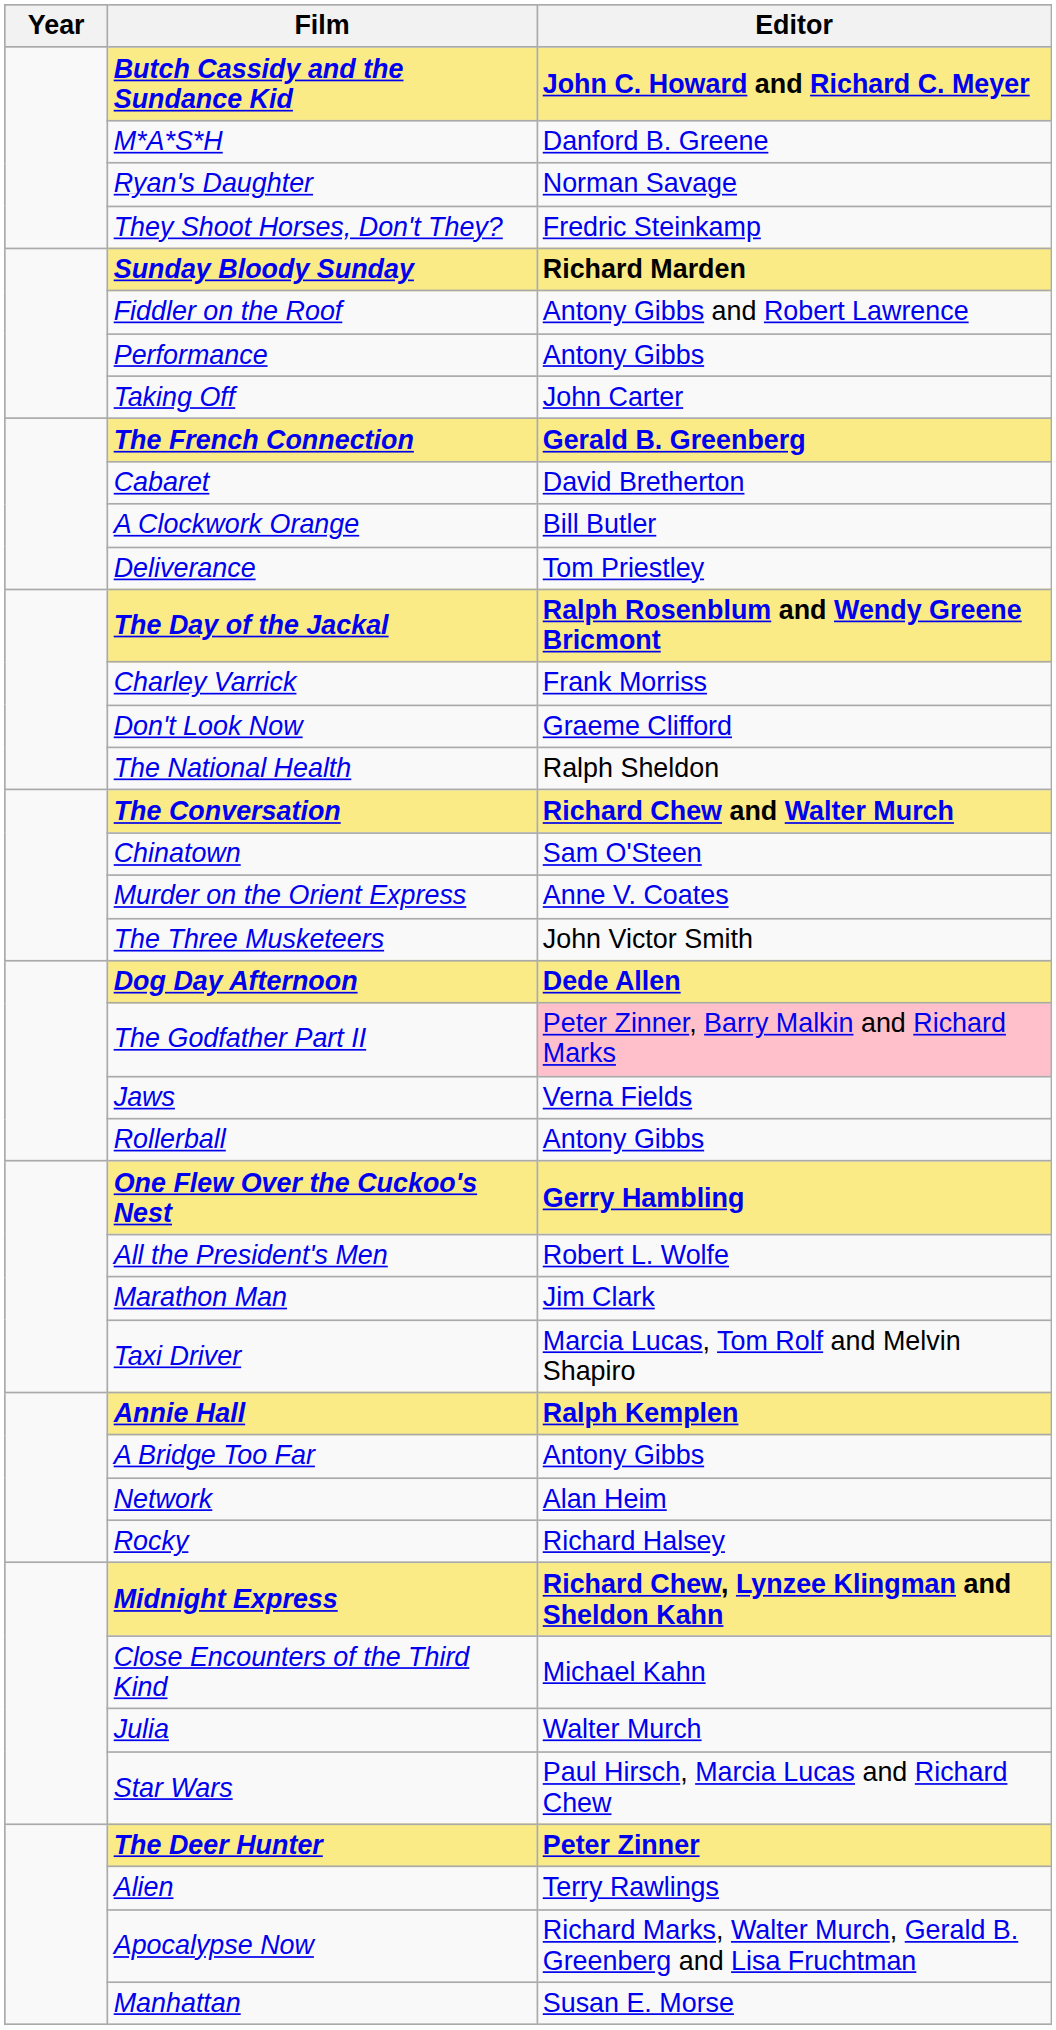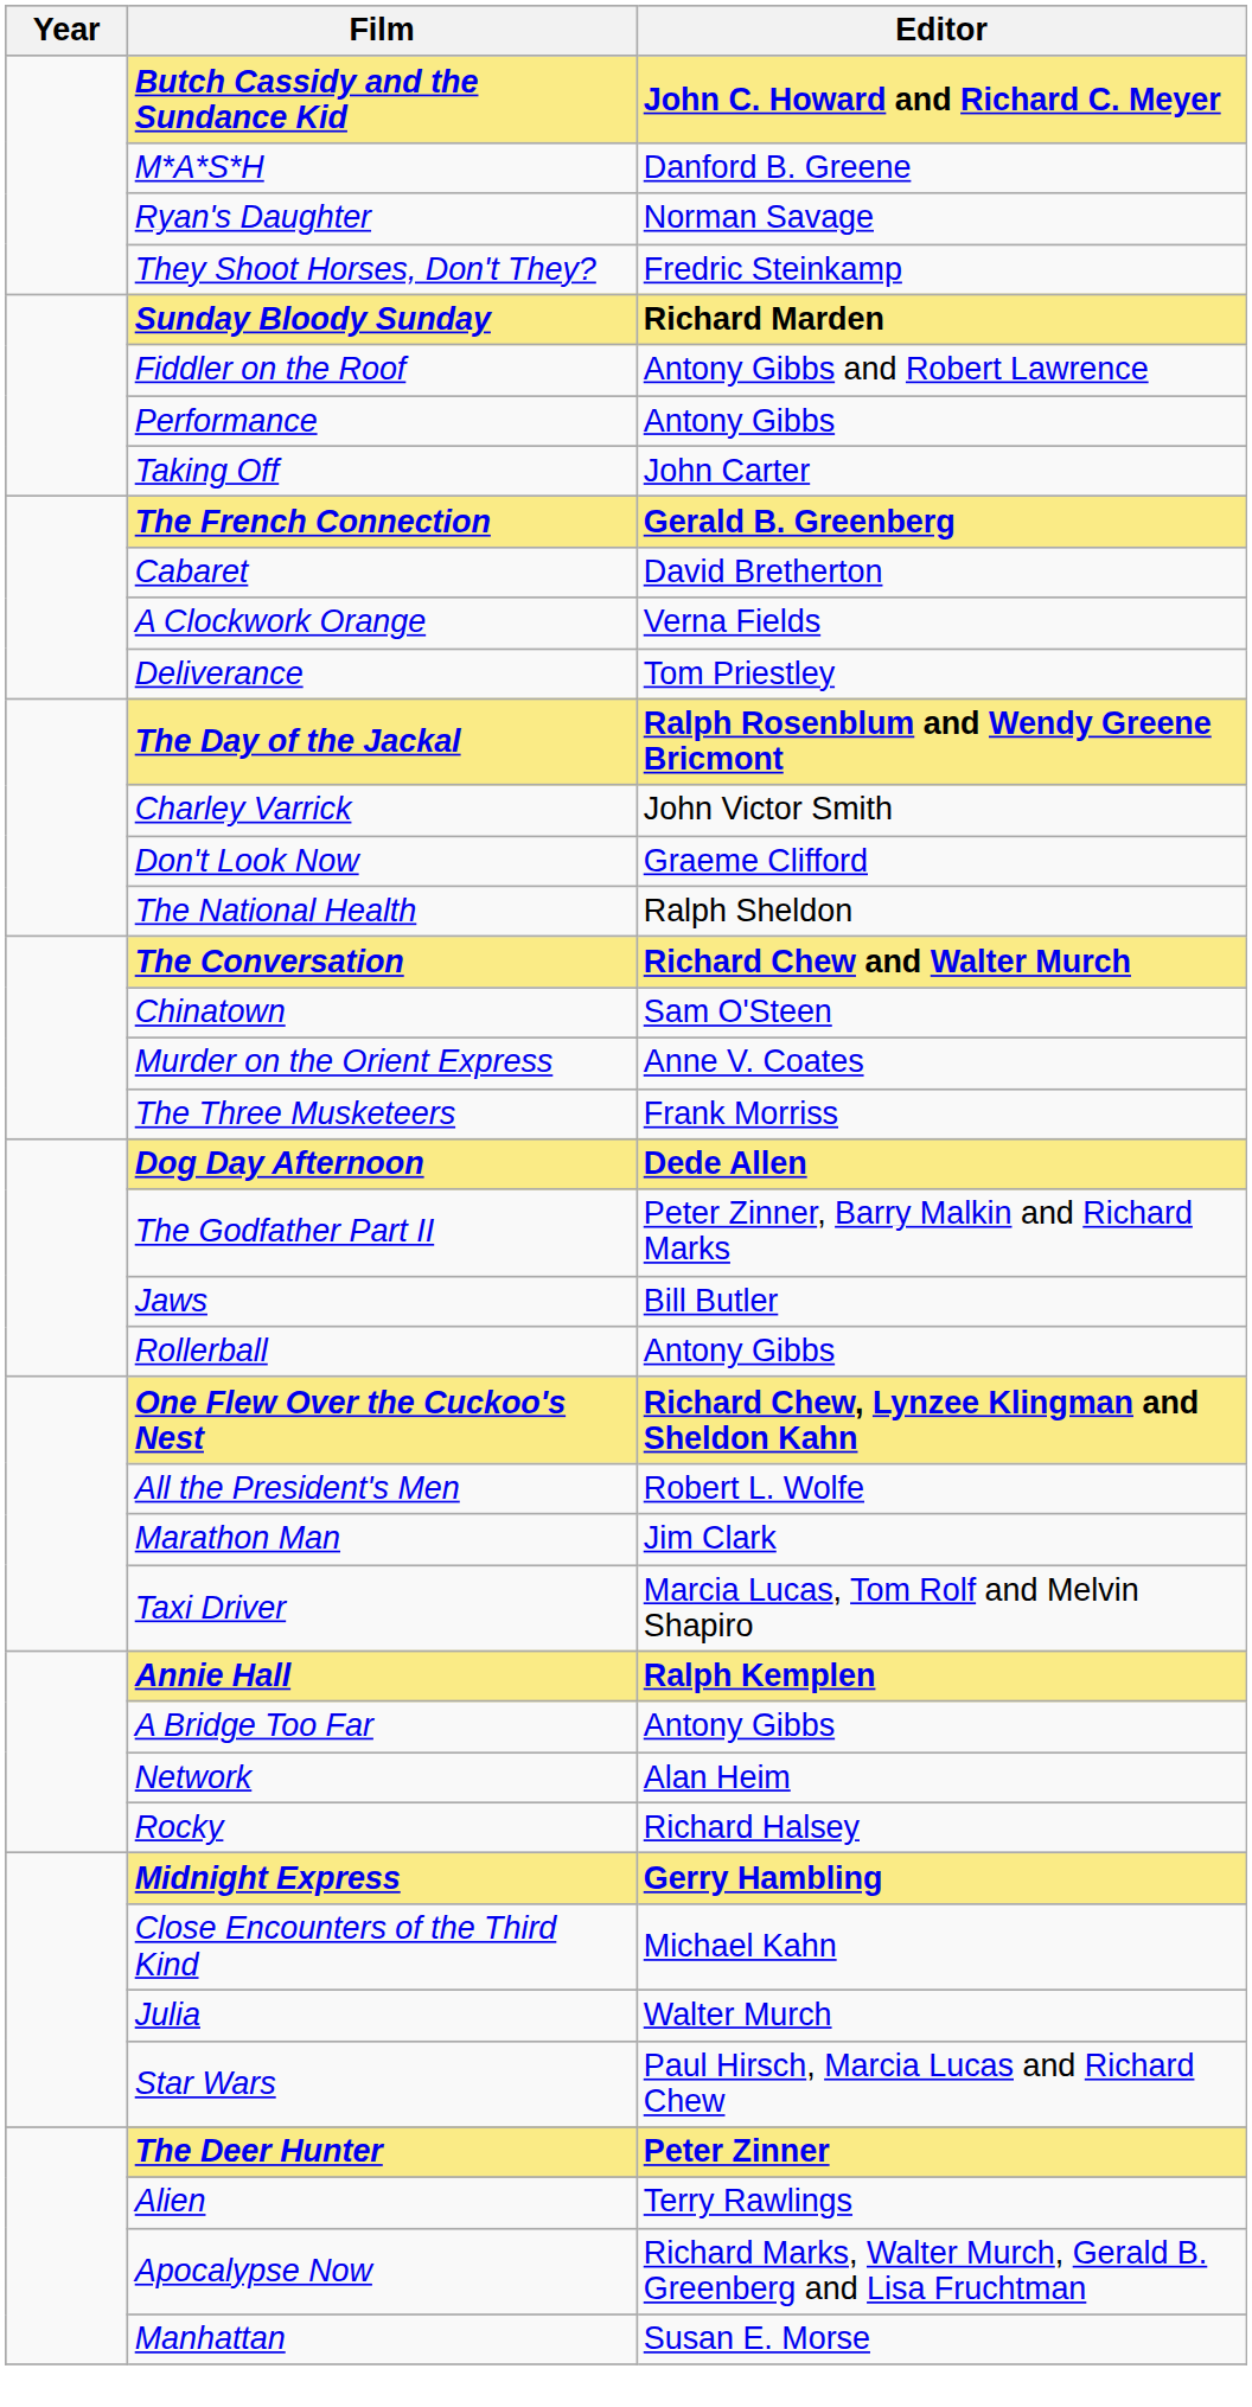 <table class="wikitable" style="width:100%;" cellpadding="5">
 <tr>
 <th style="width:5%;">Year</th>
 <th style="width:25%;">Film</th>
 <th style="width:30%;">Editor</th>
 </tr>
 <tr>
 <td rowspan="4"></td>
 <td style="background:#FAEB86"><strong><em><a href='#'>Butch Cassidy and the Sundance Kid</a></em></strong></td>
 <td style="background:#FAEB86"><strong><a href='#'>John C. Howard</a> and <a href='#'>Richard C. Meyer</a></strong></td>
 </tr>
 <tr>
 <td><em><a href='#'>M*A*S*H</a></em></td>
 <td><a href='#'>Danford B. Greene</a></td>
 </tr>
 <tr>
 <td><em><a href='#'>Ryan's Daughter</a></em></td>
 <td><a href='#'>Norman Savage</a></td>
 </tr>
 <tr>
 <td><em><a href='#'>They Shoot Horses, Don't They?</a></em></td>
 <td><a href='#'>Fredric Steinkamp</a></td>
 </tr>
 <tr>
 <td rowspan="4"></td>
 <td style="background:#FAEB86"><strong><em><a href='#'>Sunday Bloody Sunday</a></em></strong></td>
 <td style="background:#FAEB86"><strong>Richard Marden</strong></td>
 </tr>
 <tr>
 <td><em><a href='#'>Fiddler on the Roof</a></em></td>
 <td><a href='#'>Antony Gibbs</a> and <a href='#'>Robert Lawrence</a></td>
 </tr>
 <tr>
 <td><em><a href='#'>Performance</a></em></td>
 <td><a href='#'>Antony Gibbs</a></td>
 </tr>
 <tr>
 <td><em><a href='#'>Taking Off</a></em></td>
 <td><a href='#'>John Carter</a></td>
 </tr>
 <tr>
 <td rowspan="4"></td>
 <td style="background:#FAEB86"><strong><em><a href='#'>The French Connection</a></em></strong></td>
 <td style="background:#FAEB86"><strong><a href='#'>Gerald B. Greenberg</a></strong></td>
 </tr>
 <tr>
 <td><em><a href='#'>Cabaret</a></em></td>
 <td><a href='#'>David Bretherton</a></td>
 </tr>
 <tr>
 <td><em><a href='#'>A Clockwork Orange</a></em></td>
-<td><a href='#'>Bill Butler</a></td>
+<td><a href='#'>Verna Fields</a></td>
 </tr>
 <tr>
 <td><em><a href='#'>Deliverance</a></em></td>
 <td><a href='#'>Tom Priestley</a></td>
 </tr>
 <tr>
 <td rowspan="4"></td>
 <td style="background:#FAEB86"><strong><em><a href='#'>The Day of the Jackal</a></em></strong></td>
 <td style="background:#FAEB86"><strong><a href='#'>Ralph Rosenblum</a> and <a href='#'>Wendy Greene Bricmont</a></strong></td>
 </tr>
 <tr>
 <td><em><a href='#'>Charley Varrick</a></em></td>
-<td><a href='#'>Frank Morriss</a></td>
+<td>John Victor Smith</td>
 </tr>
 <tr>
 <td><em><a href='#'>Don't Look Now</a></em></td>
 <td><a href='#'>Graeme Clifford</a></td>
 </tr>
 <tr>
 <td><em><a href='#'>The National Health</a></em></td>
 <td>Ralph Sheldon</td>
 </tr>
 <tr>
 <td rowspan="4"></td>
 <td style="background:#FAEB86"><strong><em><a href='#'>The Conversation</a></em></strong></td>
 <td style="background:#FAEB86"><strong><a href='#'>Richard Chew</a> and <a href='#'>Walter Murch</a></strong></td>
 </tr>
 <tr>
 <td><em><a href='#'>Chinatown</a></em></td>
 <td><a href='#'>Sam O'Steen</a></td>
 </tr>
 <tr>
 <td><em><a href='#'>Murder on the Orient Express</a></em></td>
 <td><a href='#'>Anne V. Coates</a></td>
 </tr>
 <tr>
 <td><em><a href='#'>The Three Musketeers</a></em></td>
-<td>John Victor Smith</td>
+<td><a href='#'>Frank Morriss</a></td>
 </tr>
 <tr>
 <td rowspan="4"></td>
 <td style="background:#FAEB86"><strong><em><a href='#'>Dog Day Afternoon</a></em></strong></td>
 <td style="background:#FAEB86"><strong><a href='#'>Dede Allen</a></strong></td>
 </tr>
 <tr>
 <td><em><a href='#'>The Godfather Part II</a></em></td>
-<td style="background: pink;"><a href='#'>Peter Zinner</a>, <a href='#'>Barry Malkin</a> and <a href='#'>Richard Marks</a></td>
+<td><a href='#'>Peter Zinner</a>, <a href='#'>Barry Malkin</a> and <a href='#'>Richard Marks</a></td>
 </tr>
 <tr>
 <td><em><a href='#'>Jaws</a></em></td>
-<td><a href='#'>Verna Fields</a></td>
+<td><a href='#'>Bill Butler</a></td>
 </tr>
 <tr>
 <td><em><a href='#'>Rollerball</a></em></td>
 <td><a href='#'>Antony Gibbs</a></td>
 </tr>
 <tr>
 <td rowspan="4"></td>
 <td style="background:#FAEB86"><strong><em><a href='#'>One Flew Over the Cuckoo's Nest</a></em></strong></td>
-<td style="background:#FAEB86"><strong><a href='#'>Gerry Hambling</a></strong></td>
+<td style="background:#FAEB86"><strong><a href='#'>Richard Chew</a>, <a href='#'>Lynzee Klingman</a> and <a href='#'>Sheldon Kahn</a></strong></td>
 </tr>
 <tr>
 <td><em><a href='#'>All the President's Men</a></em></td>
 <td><a href='#'>Robert L. Wolfe</a></td>
 </tr>
 <tr>
 <td><em><a href='#'>Marathon Man</a></em></td>
 <td><a href='#'>Jim Clark</a></td>
 </tr>
 <tr>
 <td><em><a href='#'>Taxi Driver</a></em></td>
 <td><a href='#'>Marcia Lucas</a>, <a href='#'>Tom Rolf</a> and Melvin Shapiro</td>
 </tr>
 <tr>
 <td rowspan="4"></td>
 <td style="background:#FAEB86"><strong><em><a href='#'>Annie Hall</a></em></strong></td>
 <td style="background:#FAEB86"><strong><a href='#'>Ralph Kemplen</a></strong></td>
 </tr>
 <tr>
 <td><em><a href='#'>A Bridge Too Far</a></em></td>
 <td><a href='#'>Antony Gibbs</a></td>
 </tr>
 <tr>
 <td><em><a href='#'>Network</a></em></td>
 <td><a href='#'>Alan Heim</a></td>
 </tr>
 <tr>
 <td><em><a href='#'>Rocky</a></em></td>
 <td><a href='#'>Richard Halsey</a></td>
 </tr>
 <tr>
 <td rowspan="4"></td>
 <td style="background:#FAEB86"><strong><em><a href='#'>Midnight Express</a></em></strong></td>
-<td style="background:#FAEB86"><strong><a href='#'>Richard Chew</a>, <a href='#'>Lynzee Klingman</a> and <a href='#'>Sheldon Kahn</a></strong></td>
+<td style="background:#FAEB86"><strong><a href='#'>Gerry Hambling</a></strong></td>
 </tr>
 <tr>
 <td><em><a href='#'>Close Encounters of the Third Kind</a></em></td>
 <td><a href='#'>Michael Kahn</a></td>
 </tr>
 <tr>
 <td><em><a href='#'>Julia</a></em></td>
 <td><a href='#'>Walter Murch</a></td>
 </tr>
 <tr>
 <td><em><a href='#'>Star Wars</a></em></td>
 <td><a href='#'>Paul Hirsch</a>, <a href='#'>Marcia Lucas</a> and <a href='#'>Richard Chew</a></td>
 </tr>
 <tr>
 <td rowspan="4"></td>
 <td style="background:#FAEB86"><strong><em><a href='#'>The Deer Hunter</a></em></strong></td>
 <td style="background:#FAEB86"><strong><a href='#'>Peter Zinner</a></strong></td>
 </tr>
 <tr>
 <td><em><a href='#'>Alien</a></em></td>
 <td><a href='#'>Terry Rawlings</a></td>
 </tr>
 <tr>
 <td><em><a href='#'>Apocalypse Now</a></em></td>
 <td><a href='#'>Richard Marks</a>, <a href='#'>Walter Murch</a>, <a href='#'>Gerald B. Greenberg</a> and <a href='#'>Lisa Fruchtman</a></td>
 </tr>
 <tr>
 <td><em><a href='#'>Manhattan</a></em></td>
 <td><a href='#'>Susan E. Morse</a></td>
 </tr>
 </table>
